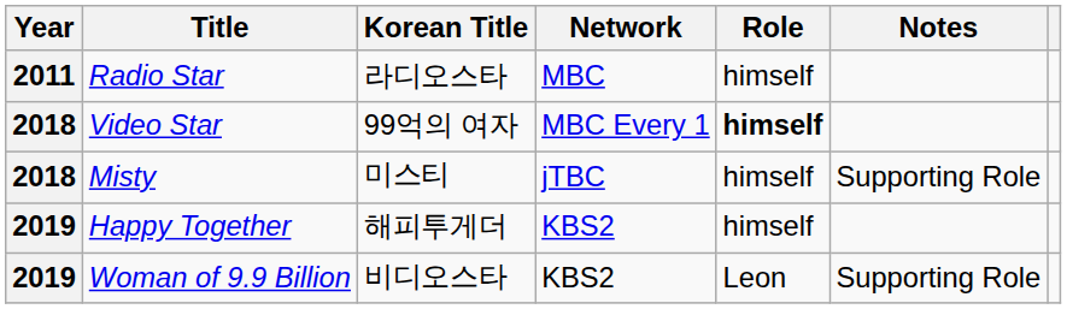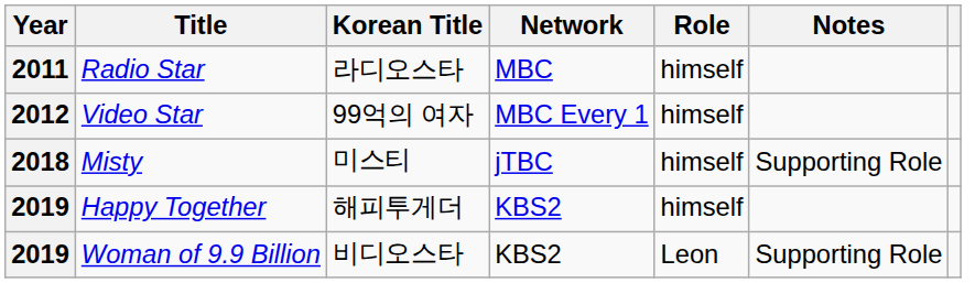 <table class="wikitable sortable plainrowheaders">
 <tr>
 <th scope="col">Year</th>
 <th scope="col">Title</th>
 <th scope="col">Korean Title</th>
 <th scope="col">Network</th>
 <th scope="col">Role</th>
 <th scope="col">Notes</th>
 <th scope="col" class="unsortable"></th>
 </tr>
 <tr>
 <th scope="row">2011</th>
 <td><em><a href='#'>Radio Star</a></em></td>
 <td>라디오스타</td>
 <td><a href='#'>MBC</a></td>
 <td>himself</td>
 <td></td>
 <td></td>
 </tr>
 <tr>
-<th scope="row">2018</th>
+<th scope="row">2012</th>
 <td><em><a href='#'>Video Star</a></em></td>
 <td>99억의 여자</td>
 <td><a href='#'>MBC Every 1</a></td>
-<td><strong>himself</strong></td>
+<td>himself</td>
 <td></td>
 <td></td>
 </tr>
 <tr>
 <th scope="row">2018</th>
 <td><em><a href='#'>Misty</a></em></td>
 <td>미스티</td>
 <td><a href='#'>jTBC</a></td>
 <td>himself</td>
 <td>Supporting Role</td>
 <td></td>
 </tr>
 <tr>
 <th scope="row">2019</th>
 <td><em><a href='#'>Happy Together</a></em></td>
 <td>해피투게더</td>
 <td><a href='#'>KBS2</a></td>
 <td>himself</td>
 <td></td>
 <td></td>
 </tr>
 <tr>
 <th scope="row">2019</th>
 <td><em><a href='#'>Woman of 9.9 Billion</a></em></td>
 <td>비디오스타</td>
 <td>KBS2</td>
 <td>Leon</td>
 <td>Supporting Role</td>
 <td><br></td>
 </tr>
 </table>
